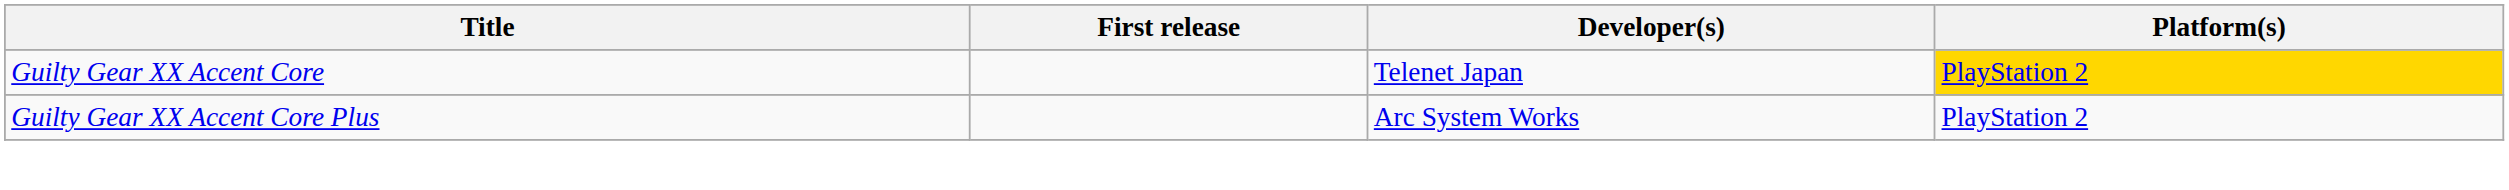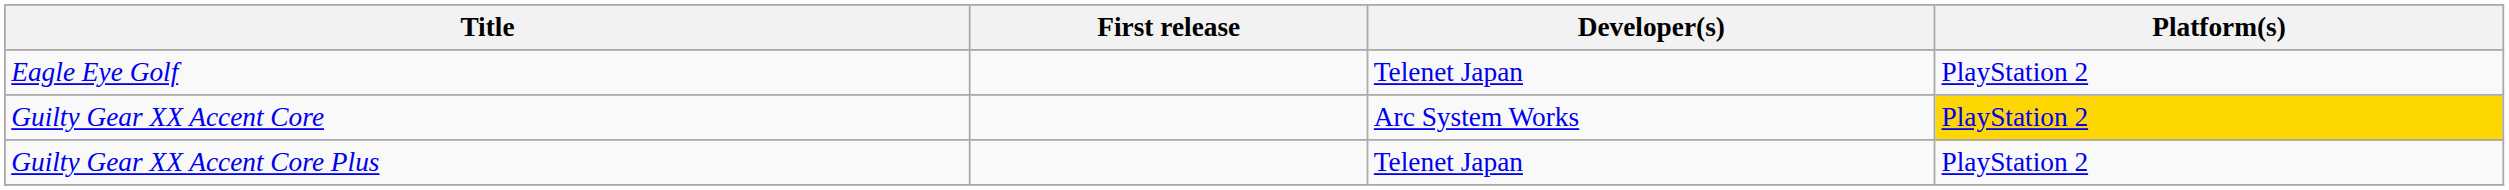 <table class="wikitable sortable" style="text-align:left;width:70%;font-size:95%;">
 <tr>
 <th style="width:34%;">Title</th>
 <th style="width:14%;">First release</th>
 <th style="width:20%;">Developer(s)</th>
 <th style="width:20%;">Platform(s)</th>
 </tr>
 <tr>
+<td><em><a href='#'>Eagle Eye Golf</a></em></td>
+<td></td>
+<td><a href='#'>Telenet Japan</a></td>
+<td><a href='#'>PlayStation 2</a></td>
+</tr>
+<tr>
 <td><em><a href='#'>Guilty Gear XX Accent Core</a></em></td>
 <td></td>
-<td><a href='#'>Telenet Japan</a></td>
+<td><a href='#'>Arc System Works</a></td>
 <td style="background: gold;"><a href='#'>PlayStation 2</a></td>
 </tr>
 <tr>
 <td><em><a href='#'>Guilty Gear XX Accent Core Plus</a></em></td>
 <td></td>
-<td><a href='#'>Arc System Works</a></td>
+<td><a href='#'>Telenet Japan</a></td>
 <td><a href='#'>PlayStation 2</a></td>
 </tr>
 </table>
